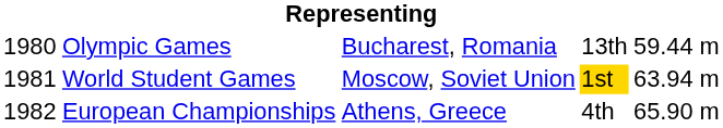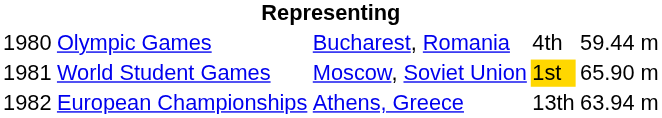 <table>
 <tr>
 <th colspan="5">Representing </th>
 </tr>
 <tr>
 <td>1980</td>
 <td><a href='#'>Olympic Games</a></td>
 <td><a href='#'>Bucharest</a>, <a href='#'>Romania</a></td>
-<td>13th</td>
+<td>4th</td>
 <td>59.44 m</td>
 </tr>
 <tr>
 <td>1981</td>
 <td><a href='#'>World Student Games</a></td>
 <td><a href='#'>Moscow</a>, <a href='#'>Soviet Union</a></td>
 <td bgcolor="gold">1st</td>
-<td>63.94 m</td>
+<td>65.90 m</td>
 </tr>
 <tr>
 <td>1982</td>
 <td><a href='#'>European Championships</a></td>
 <td><a href='#'>Athens, Greece</a></td>
-<td>4th</td>
-<td>65.90 m</td>
+<td>13th</td>
+<td>63.94 m</td>
 </tr>
 </table>
